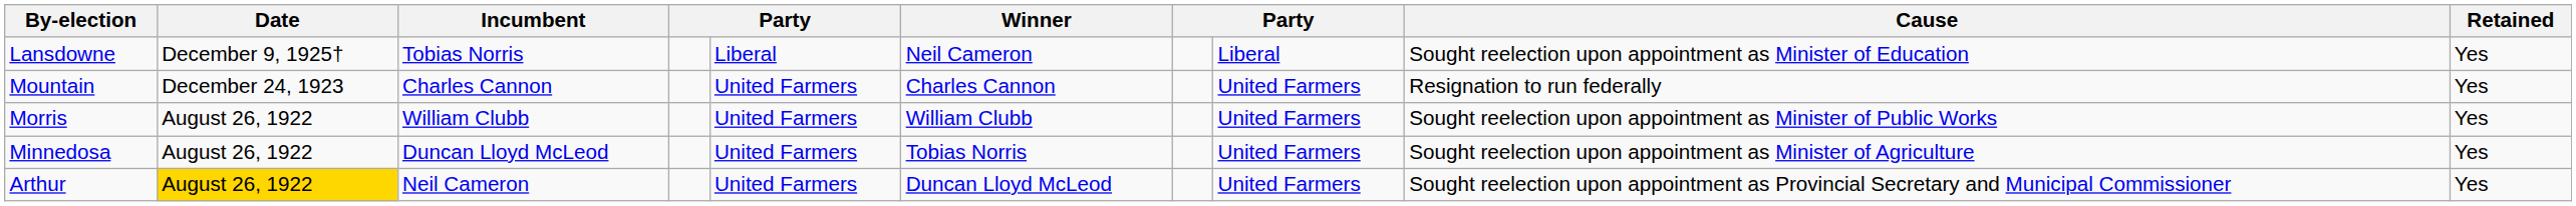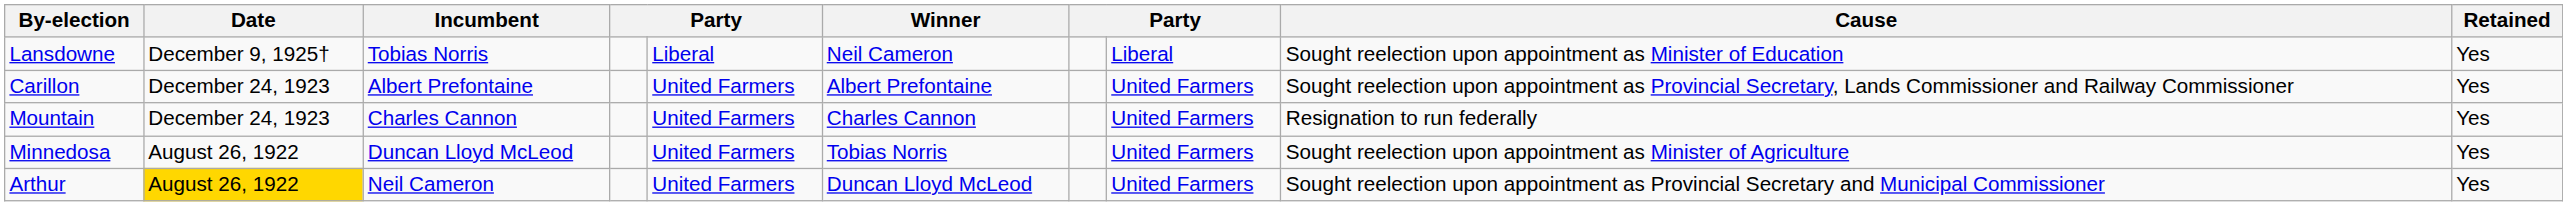 <table class="wikitable" style="width:100%">
 <tr>
 <th>By-election</th>
 <th>Date</th>
 <th>Incumbent</th>
 <th colspan="2">Party</th>
 <th>Winner</th>
 <th colspan="2">Party</th>
 <th>Cause</th>
 <th>Retained</th>
 </tr>
 <tr>
 <td><a href='#'>Lansdowne</a></td>
 <td>December 9, 1925†</td>
 <td><a href='#'>Tobias Norris</a></td>
 <td>    </td>
 <td><a href='#'>Liberal</a></td>
 <td><a href='#'>Neil Cameron</a></td>
 <td>    </td>
 <td><a href='#'>Liberal</a></td>
 <td>Sought reelection upon appointment as <a href='#'>Minister of Education</a></td>
 <td>Yes</td>
 </tr>
 <tr>
+<td><a href='#'>Carillon</a></td>
+<td>December 24, 1923</td>
+<td><a href='#'>Albert Prefontaine</a></td>
+<td>    </td>
+<td><a href='#'>United Farmers</a></td>
+<td><a href='#'>Albert Prefontaine</a></td>
+<td>    </td>
+<td><a href='#'>United Farmers</a></td>
+<td>Sought reelection upon appointment as <a href='#'>Provincial Secretary</a>, Lands Commissioner and Railway Commissioner</td>
+<td>Yes</td>
+</tr>
+<tr>
 <td><a href='#'>Mountain</a></td>
 <td>December 24, 1923</td>
 <td><a href='#'>Charles Cannon</a></td>
 <td>    </td>
 <td><a href='#'>United Farmers</a></td>
 <td><a href='#'>Charles Cannon</a></td>
 <td>    </td>
 <td><a href='#'>United Farmers</a></td>
 <td>Resignation to run federally</td>
-<td>Yes</td>
-</tr>
-<tr>
-<td><a href='#'>Morris</a></td>
-<td>August 26, 1922</td>
-<td><a href='#'>William Clubb</a></td>
-<td>    </td>
-<td><a href='#'>United Farmers</a></td>
-<td><a href='#'>William Clubb</a></td>
-<td>    </td>
-<td><a href='#'>United Farmers</a></td>
-<td>Sought reelection upon appointment as <a href='#'>Minister of Public Works</a></td>
 <td>Yes</td>
 </tr>
 <tr>
 <td><a href='#'>Minnedosa</a></td>
 <td>August 26, 1922</td>
 <td><a href='#'>Duncan Lloyd McLeod</a></td>
 <td>    </td>
 <td><a href='#'>United Farmers</a></td>
 <td><a href='#'>Tobias Norris</a></td>
 <td>    </td>
 <td><a href='#'>United Farmers</a></td>
 <td>Sought reelection upon appointment as <a href='#'>Minister of Agriculture</a></td>
 <td>Yes</td>
 </tr>
 <tr>
 <td><a href='#'>Arthur</a></td>
 <td style="background: gold;">August 26, 1922</td>
 <td><a href='#'>Neil Cameron</a></td>
 <td>    </td>
 <td><a href='#'>United Farmers</a></td>
 <td><a href='#'>Duncan Lloyd McLeod</a></td>
 <td>    </td>
 <td><a href='#'>United Farmers</a></td>
 <td>Sought reelection upon appointment as Provincial Secretary and <a href='#'>Municipal Commissioner</a></td>
 <td>Yes</td>
 </tr>
 </table>
